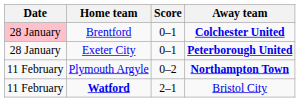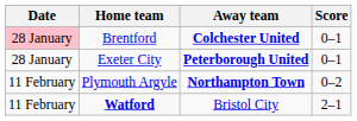 <table class="wikitable" style="text-align: center">
 <tr>
 <th>Date</th>
 <th>Home team</th>
+<th>Away team</th>
 <th>Score</th>
-<th>Away team</th>
 </tr>
 <tr>
 <td style="background: pink;">28 January</td>
 <td><a href='#'>Brentford</a></td>
+<td><strong><a href='#'>Colchester United</a></strong></td>
 <td>0–1</td>
-<td><strong><a href='#'>Colchester United</a></strong></td>
 </tr>
 <tr>
 <td>28 January</td>
 <td><a href='#'>Exeter City</a></td>
+<td><strong><a href='#'>Peterborough United</a></strong></td>
 <td>0–1</td>
-<td><strong><a href='#'>Peterborough United</a></strong></td>
 </tr>
 <tr>
 <td>11 February</td>
 <td><a href='#'>Plymouth Argyle</a></td>
+<td><strong><a href='#'>Northampton Town</a></strong></td>
 <td>0–2</td>
-<td><strong><a href='#'>Northampton Town</a></strong></td>
 </tr>
 <tr>
 <td>11 February</td>
 <td><strong><a href='#'>Watford</a></strong></td>
+<td><a href='#'>Bristol City</a></td>
 <td>2–1</td>
-<td><a href='#'>Bristol City</a></td>
 </tr>
 </table>
